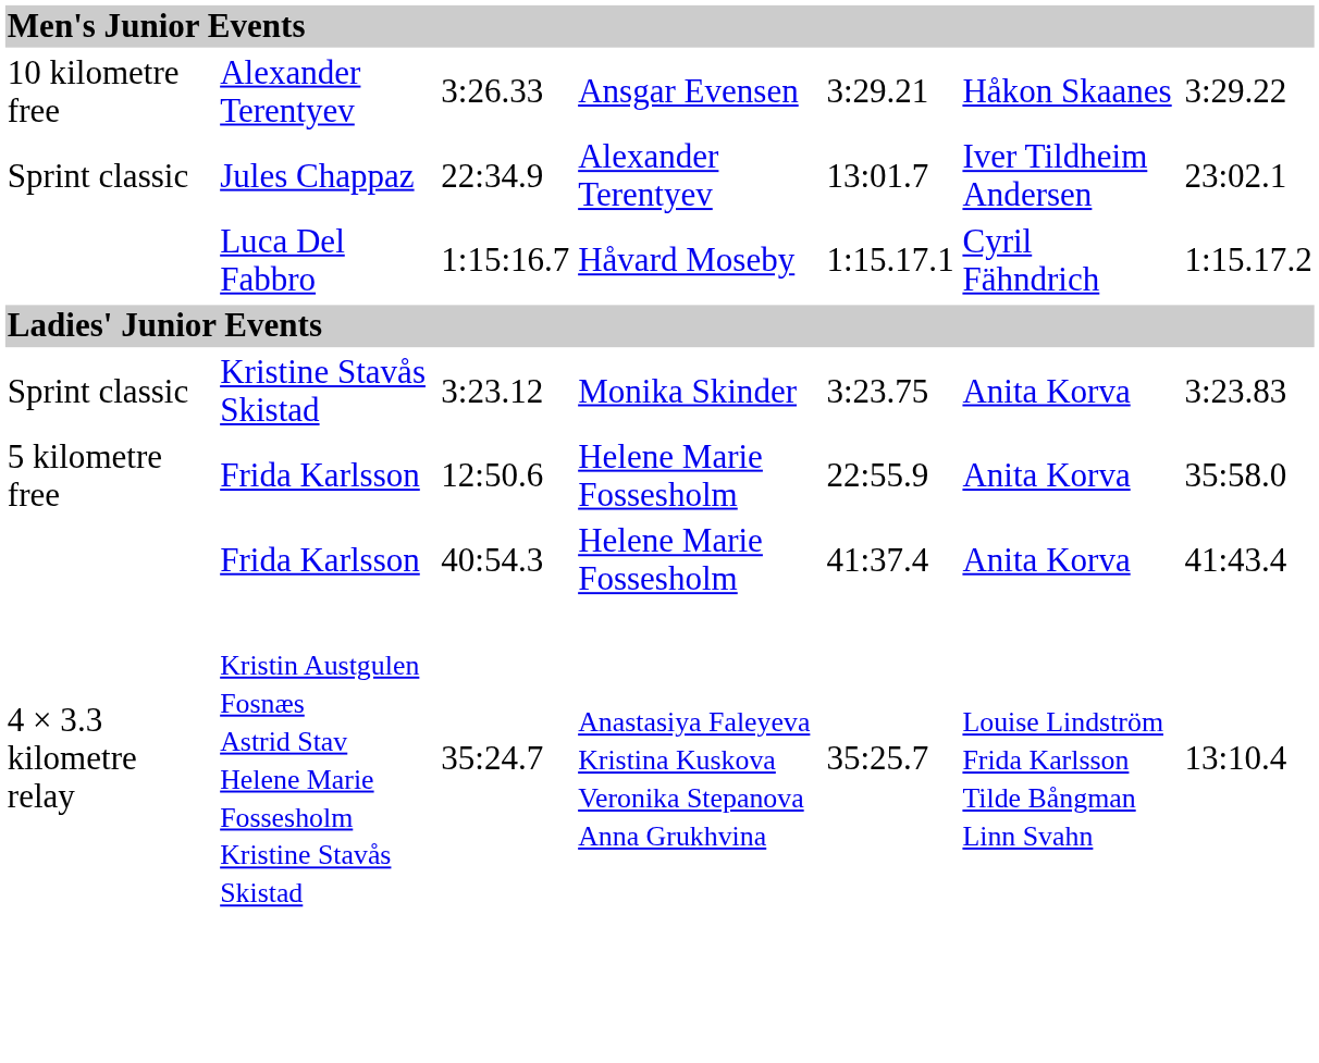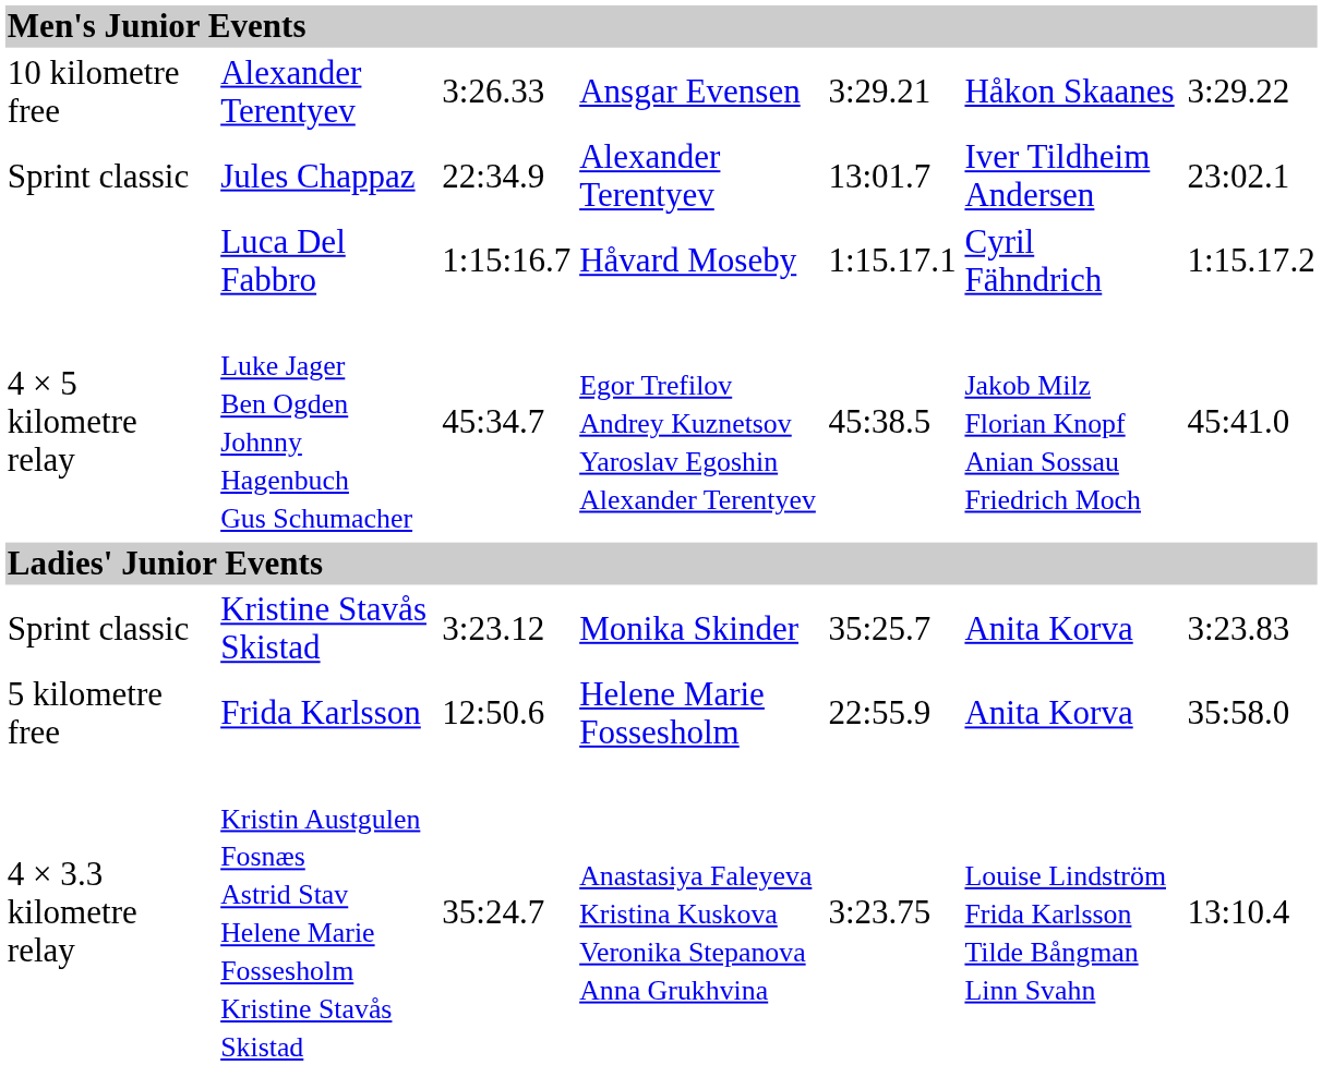 <table>
 <tr style="background:#ccc;">
 <td colspan=7><strong>Men's Junior Events</strong></td>
 </tr>
 <tr>
 <td>10 kilometre free</td>
 <td><a href='#'>Alexander Terentyev</a><br></td>
 <td>3:26.33</td>
 <td><a href='#'>Ansgar Evensen</a><br></td>
 <td>3:29.21</td>
 <td><a href='#'>Håkon Skaanes</a><br></td>
 <td>3:29.22</td>
 </tr>
 <tr>
 <td>Sprint classic</td>
 <td><a href='#'>Jules Chappaz</a><br></td>
 <td>22:34.9</td>
 <td><a href='#'>Alexander Terentyev</a><br></td>
 <td>13:01.7</td>
 <td><a href='#'>Iver Tildheim Andersen</a><br></td>
 <td>23:02.1</td>
 </tr>
 <tr>
 <td></td>
 <td><a href='#'>Luca Del Fabbro</a><br></td>
 <td>1:15:16.7</td>
 <td><a href='#'>Håvard Moseby</a><br></td>
 <td>1:15.17.1</td>
 <td><a href='#'>Cyril Fähndrich</a><br></td>
 <td>1:15.17.2</td>
 </tr>
+<tr>
+<td>4 × 5 kilometre relay</td>
+<td><br><small><a href='#'>Luke Jager</a><br><a href='#'>Ben Ogden</a><br><a href='#'>Johnny Hagenbuch</a><br><a href='#'>Gus Schumacher</a></small></td>
+<td>45:34.7</td>
+<td><br><small><a href='#'>Egor Trefilov</a><br><a href='#'>Andrey Kuznetsov</a><br><a href='#'>Yaroslav Egoshin</a><br><a href='#'>Alexander Terentyev</a></small></td>
+<td>45:38.5</td>
+<td><br><small><a href='#'>Jakob Milz</a><br><a href='#'>Florian Knopf</a><br><a href='#'>Anian Sossau</a><br><a href='#'>Friedrich Moch</a></small></td>
+<td>45:41.0</td>
+</tr>
 <tr style="background:#ccc;">
 <td colspan=7><strong>Ladies' Junior Events</strong></td>
 </tr>
 <tr>
 <td>Sprint classic</td>
 <td><a href='#'>Kristine Stavås Skistad</a><br></td>
 <td>3:23.12</td>
 <td><a href='#'>Monika Skinder</a><br></td>
-<td>3:23.75</td>
+<td>35:25.7</td>
 <td><a href='#'>Anita Korva</a><br></td>
 <td>3:23.83</td>
 </tr>
 <tr>
 <td>5 kilometre free</td>
 <td><a href='#'>Frida Karlsson</a><br></td>
 <td>12:50.6</td>
 <td><a href='#'>Helene Marie Fossesholm</a><br></td>
 <td>22:55.9</td>
 <td><a href='#'>Anita Korva</a><br></td>
 <td>35:58.0</td>
 </tr>
 <tr>
-<td></td>
-<td><a href='#'>Frida Karlsson</a><br></td>
-<td>40:54.3</td>
-<td><a href='#'>Helene Marie Fossesholm</a><br></td>
-<td>41:37.4</td>
-<td><a href='#'>Anita Korva</a><br></td>
-<td>41:43.4</td>
-</tr>
-<tr>
 <td>4 × 3.3 kilometre relay</td>
 <td><br><small><a href='#'>Kristin Austgulen Fosnæs</a><br><a href='#'>Astrid Stav</a><br><a href='#'>Helene Marie Fossesholm</a><br><a href='#'>Kristine Stavås Skistad</a></small></td>
 <td>35:24.7</td>
 <td><br><small><a href='#'>Anastasiya Faleyeva</a><br><a href='#'>Kristina Kuskova</a><br><a href='#'>Veronika Stepanova</a><br><a href='#'>Anna Grukhvina</a></small></td>
-<td>35:25.7</td>
+<td>3:23.75</td>
 <td><br><small><a href='#'>Louise Lindström</a><br><a href='#'>Frida Karlsson</a><br><a href='#'>Tilde Bångman</a><br><a href='#'>Linn Svahn</a></small></td>
 <td>13:10.4</td>
 </tr>
 </table>
